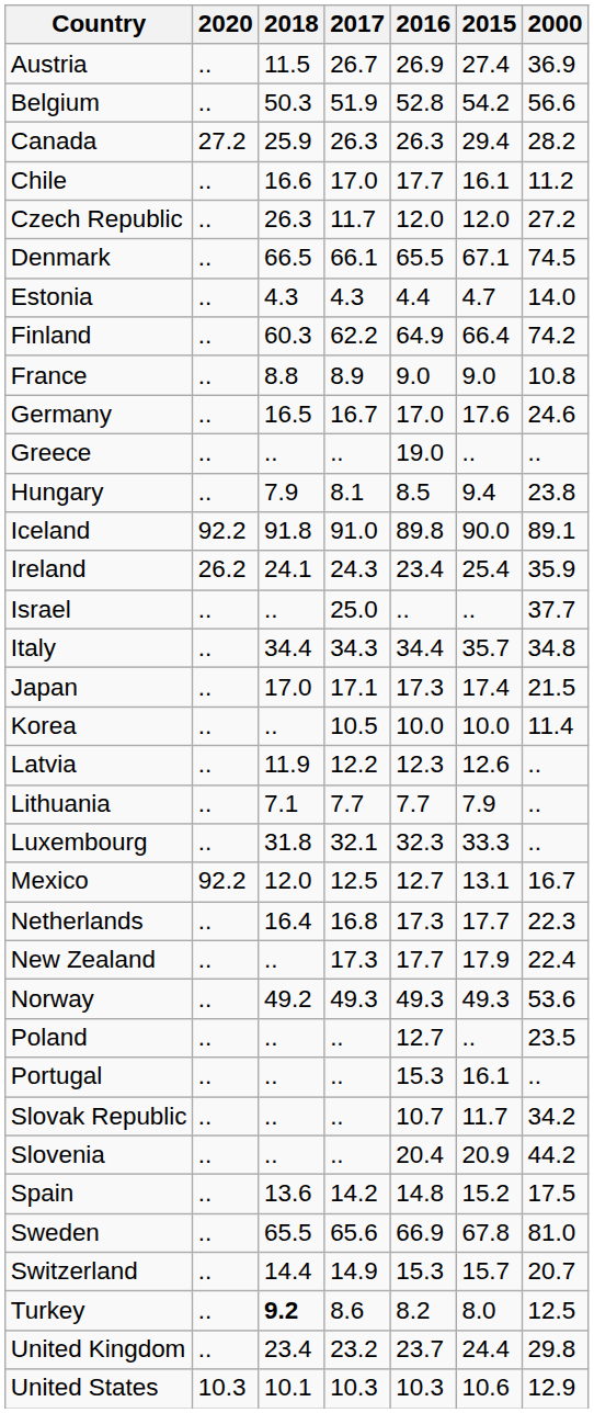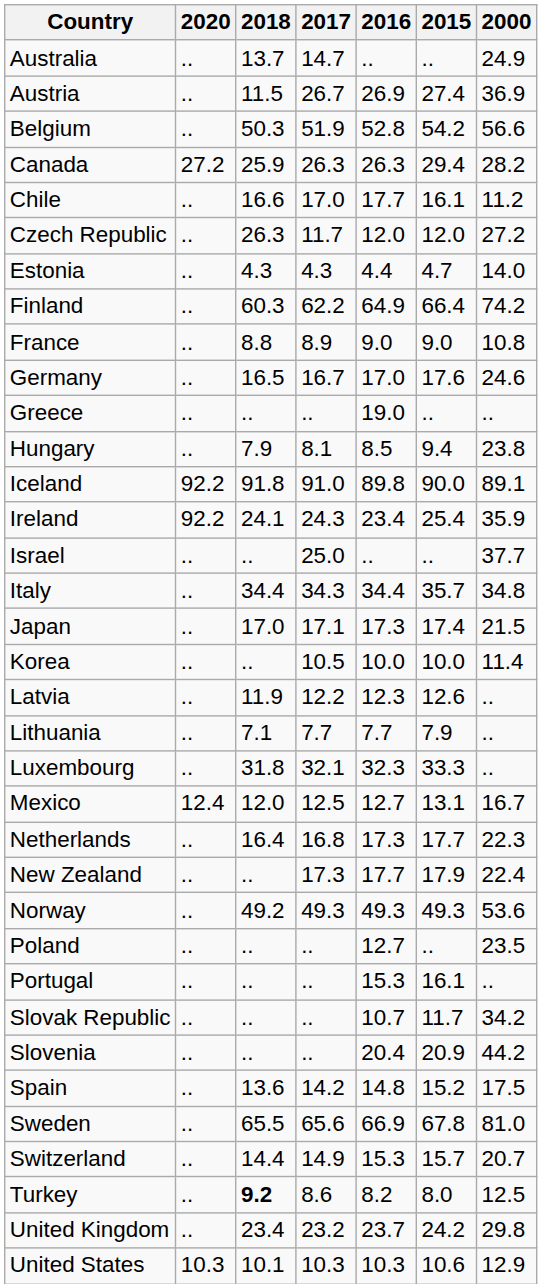 <table class="wikitable sortable">
 <tr>
 <th>Country</th>
 <th>2020</th>
 <th>2018</th>
 <th>2017</th>
 <th>2016</th>
 <th>2015</th>
 <th>2000</th>
+</tr>
+<tr>
+<td>Australia</td>
+<td>..</td>
+<td>13.7</td>
+<td>14.7</td>
+<td>..</td>
+<td>..</td>
+<td>24.9</td>
 </tr>
 <tr>
 <td>Austria</td>
 <td>..</td>
 <td>11.5</td>
 <td>26.7</td>
 <td>26.9</td>
 <td>27.4</td>
 <td>36.9</td>
 </tr>
 <tr>
 <td>Belgium</td>
 <td>..</td>
 <td>50.3</td>
 <td>51.9</td>
 <td>52.8</td>
 <td>54.2</td>
 <td>56.6</td>
 </tr>
 <tr>
 <td>Canada</td>
 <td>27.2</td>
 <td>25.9</td>
 <td>26.3</td>
 <td>26.3</td>
 <td>29.4</td>
 <td>28.2</td>
 </tr>
 <tr>
 <td>Chile</td>
 <td>..</td>
 <td>16.6</td>
 <td>17.0</td>
 <td>17.7</td>
 <td>16.1</td>
 <td>11.2</td>
 </tr>
 <tr>
 <td>Czech Republic</td>
 <td>..</td>
 <td>26.3</td>
 <td>11.7</td>
 <td>12.0</td>
 <td>12.0</td>
 <td>27.2</td>
-</tr>
-<tr>
-<td>Denmark</td>
-<td>..</td>
-<td>66.5</td>
-<td>66.1</td>
-<td>65.5</td>
-<td>67.1</td>
-<td>74.5</td>
 </tr>
 <tr>
 <td>Estonia</td>
 <td>..</td>
 <td>4.3</td>
 <td>4.3</td>
 <td>4.4</td>
 <td>4.7</td>
 <td>14.0</td>
 </tr>
 <tr>
 <td>Finland</td>
 <td>..</td>
 <td>60.3</td>
 <td>62.2</td>
 <td>64.9</td>
 <td>66.4</td>
 <td>74.2</td>
 </tr>
 <tr>
 <td>France</td>
 <td>..</td>
 <td>8.8</td>
 <td>8.9</td>
 <td>9.0</td>
 <td>9.0</td>
 <td>10.8</td>
 </tr>
 <tr>
 <td>Germany</td>
 <td>..</td>
 <td>16.5</td>
 <td>16.7</td>
 <td>17.0</td>
 <td>17.6</td>
 <td>24.6</td>
 </tr>
 <tr>
 <td>Greece</td>
 <td>..</td>
 <td>..</td>
 <td>..</td>
 <td>19.0</td>
 <td>..</td>
 <td>..</td>
 </tr>
 <tr>
 <td>Hungary</td>
 <td>..</td>
 <td>7.9</td>
 <td>8.1</td>
 <td>8.5</td>
 <td>9.4</td>
 <td>23.8</td>
 </tr>
 <tr>
 <td>Iceland</td>
 <td>92.2</td>
 <td>91.8</td>
 <td>91.0</td>
 <td>89.8</td>
 <td>90.0</td>
 <td>89.1</td>
 </tr>
 <tr>
 <td>Ireland</td>
-<td>26.2</td>
+<td>92.2</td>
 <td>24.1</td>
 <td>24.3</td>
 <td>23.4</td>
 <td>25.4</td>
 <td>35.9</td>
 </tr>
 <tr>
 <td>Israel</td>
 <td>..</td>
 <td>..</td>
 <td>25.0</td>
 <td>..</td>
 <td>..</td>
 <td>37.7</td>
 </tr>
 <tr>
 <td>Italy</td>
 <td>..</td>
 <td>34.4</td>
 <td>34.3</td>
 <td>34.4</td>
 <td>35.7</td>
 <td>34.8</td>
 </tr>
 <tr>
 <td>Japan</td>
 <td>..</td>
 <td>17.0</td>
 <td>17.1</td>
 <td>17.3</td>
 <td>17.4</td>
 <td>21.5</td>
 </tr>
 <tr>
 <td>Korea</td>
 <td>..</td>
 <td>..</td>
 <td>10.5</td>
 <td>10.0</td>
 <td>10.0</td>
 <td>11.4</td>
 </tr>
 <tr>
 <td>Latvia</td>
 <td>..</td>
 <td>11.9</td>
 <td>12.2</td>
 <td>12.3</td>
 <td>12.6</td>
 <td>..</td>
 </tr>
 <tr>
 <td>Lithuania</td>
 <td>..</td>
 <td>7.1</td>
 <td>7.7</td>
 <td>7.7</td>
 <td>7.9</td>
 <td>..</td>
 </tr>
 <tr>
 <td>Luxembourg</td>
 <td>..</td>
 <td>31.8</td>
 <td>32.1</td>
 <td>32.3</td>
 <td>33.3</td>
 <td>..</td>
 </tr>
 <tr>
 <td>Mexico</td>
-<td>92.2</td>
+<td>12.4</td>
 <td>12.0</td>
 <td>12.5</td>
 <td>12.7</td>
 <td>13.1</td>
 <td>16.7</td>
 </tr>
 <tr>
 <td>Netherlands</td>
 <td>..</td>
 <td>16.4</td>
 <td>16.8</td>
 <td>17.3</td>
 <td>17.7</td>
 <td>22.3</td>
 </tr>
 <tr>
 <td>New Zealand</td>
 <td>..</td>
 <td>..</td>
 <td>17.3</td>
 <td>17.7</td>
 <td>17.9</td>
 <td>22.4</td>
 </tr>
 <tr>
 <td>Norway</td>
 <td>..</td>
 <td>49.2</td>
 <td>49.3</td>
 <td>49.3</td>
 <td>49.3</td>
 <td>53.6</td>
 </tr>
 <tr>
 <td>Poland</td>
 <td>..</td>
 <td>..</td>
 <td>..</td>
 <td>12.7</td>
 <td>..</td>
 <td>23.5</td>
 </tr>
 <tr>
 <td>Portugal</td>
 <td>..</td>
 <td>..</td>
 <td>..</td>
 <td>15.3</td>
 <td>16.1</td>
 <td>..</td>
 </tr>
 <tr>
 <td>Slovak Republic</td>
 <td>..</td>
 <td>..</td>
 <td>..</td>
 <td>10.7</td>
 <td>11.7</td>
 <td>34.2</td>
 </tr>
 <tr>
 <td>Slovenia</td>
 <td>..</td>
 <td>..</td>
 <td>..</td>
 <td>20.4</td>
 <td>20.9</td>
 <td>44.2</td>
 </tr>
 <tr>
 <td>Spain</td>
 <td>..</td>
 <td>13.6</td>
 <td>14.2</td>
 <td>14.8</td>
 <td>15.2</td>
 <td>17.5</td>
 </tr>
 <tr>
 <td>Sweden</td>
 <td>..</td>
 <td>65.5</td>
 <td>65.6</td>
 <td>66.9</td>
 <td>67.8</td>
 <td>81.0</td>
 </tr>
 <tr>
 <td>Switzerland</td>
 <td>..</td>
 <td>14.4</td>
 <td>14.9</td>
 <td>15.3</td>
 <td>15.7</td>
 <td>20.7</td>
 </tr>
 <tr>
 <td>Turkey</td>
 <td>..</td>
 <td><strong>9.2</strong></td>
 <td>8.6</td>
 <td>8.2</td>
 <td>8.0</td>
 <td>12.5</td>
 </tr>
 <tr>
 <td>United Kingdom</td>
 <td>..</td>
 <td>23.4</td>
 <td>23.2</td>
 <td>23.7</td>
-<td>24.4</td>
+<td>24.2</td>
 <td>29.8</td>
 </tr>
 <tr>
 <td>United States</td>
 <td>10.3</td>
 <td>10.1</td>
 <td>10.3</td>
 <td>10.3</td>
 <td>10.6</td>
 <td>12.9</td>
 </tr>
 </table>
